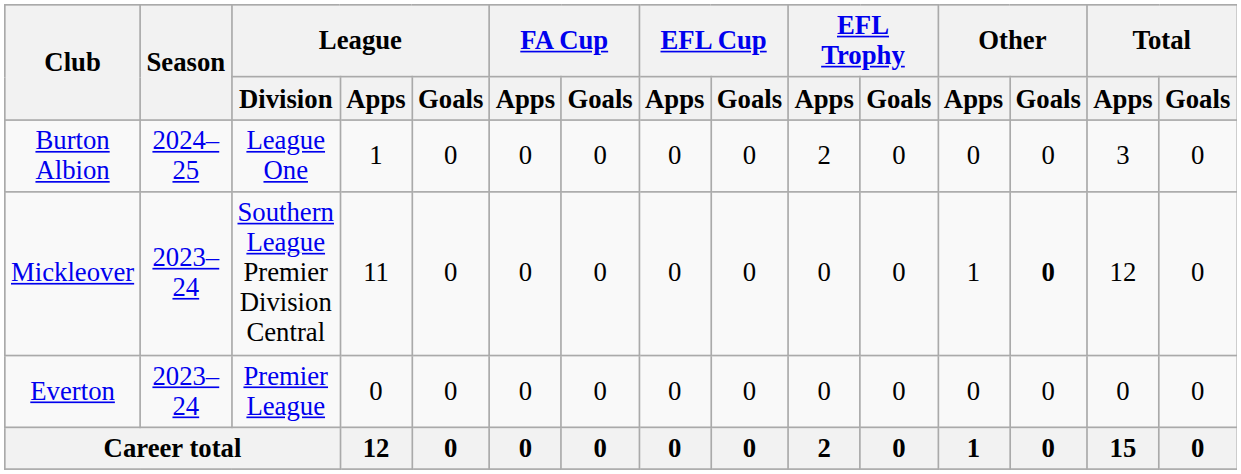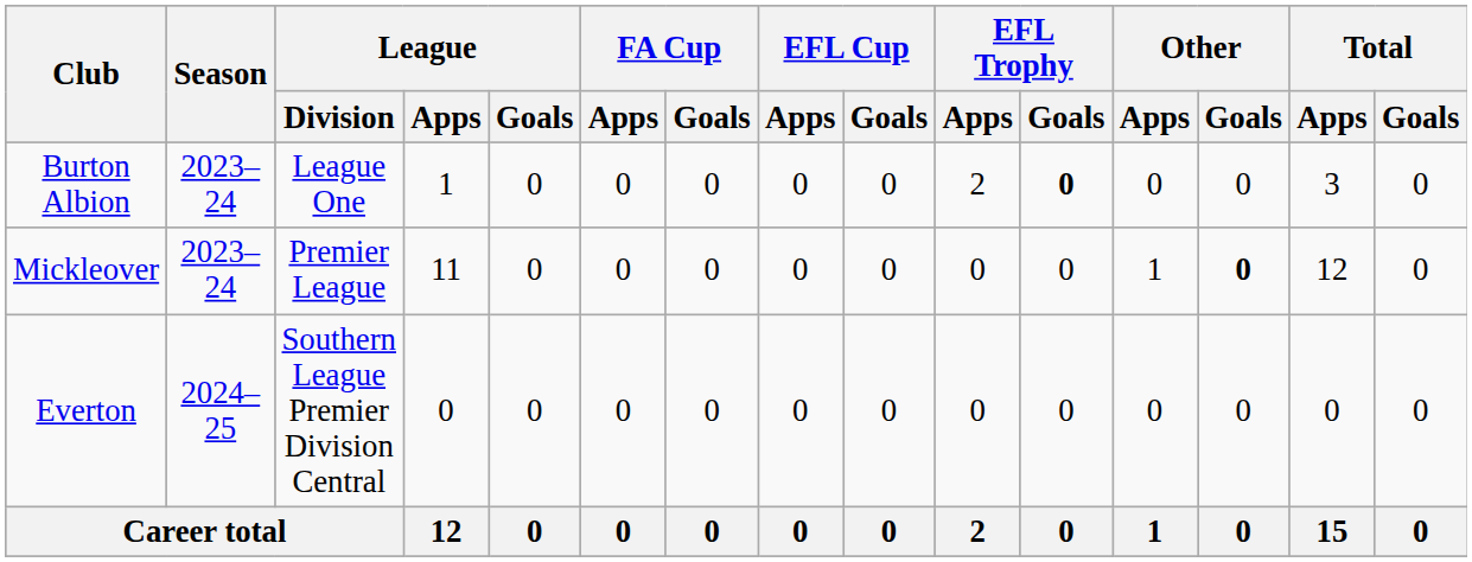 <table class=wikitable style=text-align:center>
 <tr>
 <th rowspan=2>Club</th>
 <th rowspan=2>Season</th>
 <th colspan=3>League</th>
 <th colspan=2><a href='#'>FA Cup</a></th>
 <th colspan=2><a href='#'>EFL Cup</a></th>
 <th colspan=2><a href='#'>EFL Trophy</a></th>
 <th colspan=2>Other</th>
 <th colspan=2>Total</th>
 </tr>
 <tr>
 <th>Division</th>
 <th>Apps</th>
 <th>Goals</th>
 <th>Apps</th>
 <th>Goals</th>
 <th>Apps</th>
 <th>Goals</th>
 <th>Apps</th>
 <th>Goals</th>
 <th>Apps</th>
 <th>Goals</th>
 <th>Apps</th>
 <th>Goals</th>
 </tr>
 <tr>
 <td><a href='#'>Burton Albion</a></td>
-<td><a href='#'>2024–25</a></td>
+<td><a href='#'>2023–24</a></td>
 <td><a href='#'>League One</a></td>
 <td>1</td>
 <td>0</td>
 <td>0</td>
 <td>0</td>
 <td>0</td>
 <td>0</td>
 <td>2</td>
-<td>0</td>
+<td><strong>0</strong></td>
 <td>0</td>
 <td>0</td>
 <td>3</td>
 <td>0</td>
 </tr>
 <tr>
 <td><a href='#'>Mickleover</a></td>
 <td><a href='#'>2023–24</a></td>
-<td><a href='#'>Southern League</a> Premier Division Central</td>
+<td><a href='#'>Premier League</a></td>
 <td>11</td>
 <td>0</td>
 <td>0</td>
 <td>0</td>
 <td>0</td>
 <td>0</td>
 <td>0</td>
 <td>0</td>
 <td>1</td>
 <td><strong>0</strong></td>
 <td>12</td>
 <td>0</td>
 </tr>
 <tr>
 <td><a href='#'>Everton</a></td>
-<td><a href='#'>2023–24</a></td>
-<td><a href='#'>Premier League</a></td>
+<td><a href='#'>2024–25</a></td>
+<td><a href='#'>Southern League</a> Premier Division Central</td>
 <td>0</td>
 <td>0</td>
 <td>0</td>
 <td>0</td>
 <td>0</td>
 <td>0</td>
 <td>0</td>
 <td>0</td>
 <td>0</td>
 <td>0</td>
 <td>0</td>
 <td>0</td>
 </tr>
 <tr>
 <th colspan=3>Career total</th>
 <th>12</th>
 <th>0</th>
 <th>0</th>
 <th>0</th>
 <th>0</th>
 <th>0</th>
 <th>2</th>
 <th>0</th>
 <th>1</th>
 <th>0</th>
 <th>15</th>
 <th>0</th>
 </tr>
 </table>
